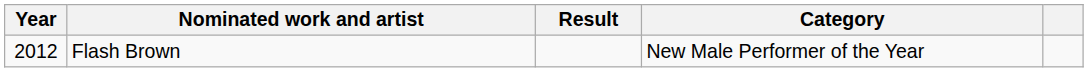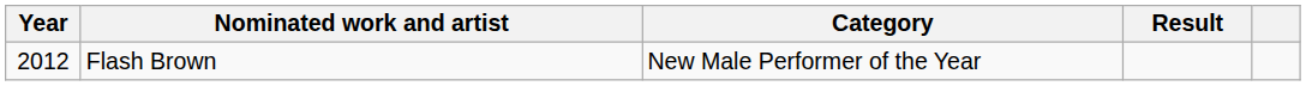 <table class="wikitable" style="width:70%;">
 <tr>
 <th width=4%>Year</th>
 <th style="width:35%;">Nominated work and artist</th>
+<th style="width:30%;">Category</th>
 <th style="width:8%;">Result</th>
-<th style="width:30%;">Category</th>
 <th width=3%></th>
 </tr>
 <tr>
 <td style="text-align:center;">2012</td>
 <td>Flash Brown</td>
+<td>New Male Performer of the Year</td>
 <td></td>
-<td>New Male Performer of the Year</td>
 <td style="text-align:center;"></td>
 </tr>
 </table>
